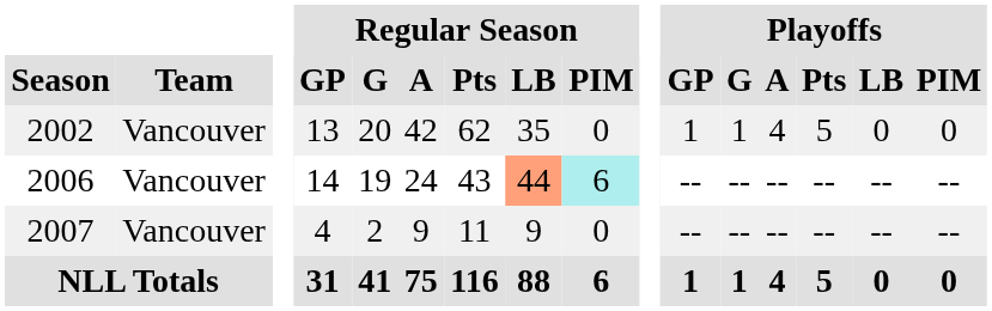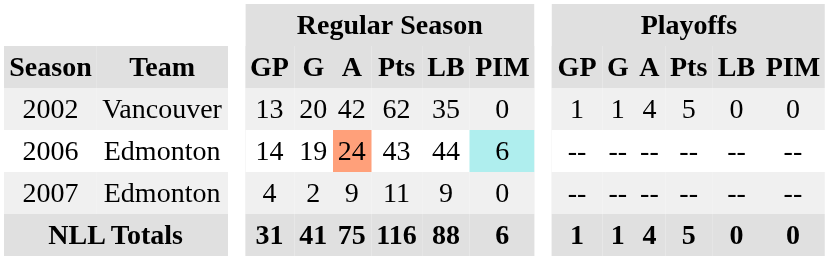 <table BORDER="0" CELLPADDING="3" CELLSPACING="0">
 <tr ALIGN="center" bgcolor="#e0e0e0">
 <th colspan="2" bgcolor="#ffffff"> </th>
 <th rowspan="99" bgcolor="#ffffff"> </th>
 <th colspan="6">Regular Season</th>
 <th rowspan="99" bgcolor="#ffffff"> </th>
 <th colspan="6">Playoffs</th>
 </tr>
 <tr ALIGN="center" bgcolor="#e0e0e0">
 <th>Season</th>
 <th>Team</th>
 <th>GP</th>
 <th>G</th>
 <th>A</th>
 <th>Pts</th>
 <th>LB</th>
 <th>PIM</th>
 <th>GP</th>
 <th>G</th>
 <th>A</th>
 <th>Pts</th>
 <th>LB</th>
 <th>PIM</th>
 </tr>
 <tr ALIGN="center" bgcolor="#f0f0f0">
 <td>2002</td>
 <td>Vancouver</td>
 <td>13</td>
 <td>20</td>
 <td>42</td>
 <td>62</td>
 <td>35</td>
 <td>0</td>
 <td>1</td>
 <td>1</td>
 <td>4</td>
 <td>5</td>
 <td>0</td>
 <td>0</td>
 </tr>
 <tr ALIGN="center">
 <td>2006</td>
-<td>Vancouver</td>
+<td>Edmonton</td>
 <td>14</td>
 <td>19</td>
-<td>24</td>
+<td style="background: lightsalmon;">24</td>
 <td>43</td>
-<td style="background: lightsalmon;">44</td>
+<td>44</td>
 <td style="background: paleturquoise;">6</td>
 <td>--</td>
 <td>--</td>
 <td>--</td>
 <td>--</td>
 <td>--</td>
 <td>--</td>
 </tr>
 <tr ALIGN="center" bgcolor="#f0f0f0">
 <td>2007</td>
-<td>Vancouver</td>
+<td>Edmonton</td>
 <td>4</td>
 <td>2</td>
 <td>9</td>
 <td>11</td>
 <td>9</td>
 <td>0</td>
 <td>--</td>
 <td>--</td>
 <td>--</td>
 <td>--</td>
 <td>--</td>
 <td>--</td>
 </tr>
 <tr ALIGN="center" bgcolor="#e0e0e0">
 <th colspan="2">NLL Totals</th>
 <th>31</th>
 <th>41</th>
 <th>75</th>
 <th>116</th>
 <th>88</th>
 <th>6</th>
 <th>1</th>
 <th>1</th>
 <th>4</th>
 <th>5</th>
 <th>0</th>
 <th>0</th>
 </tr>
 </table>
